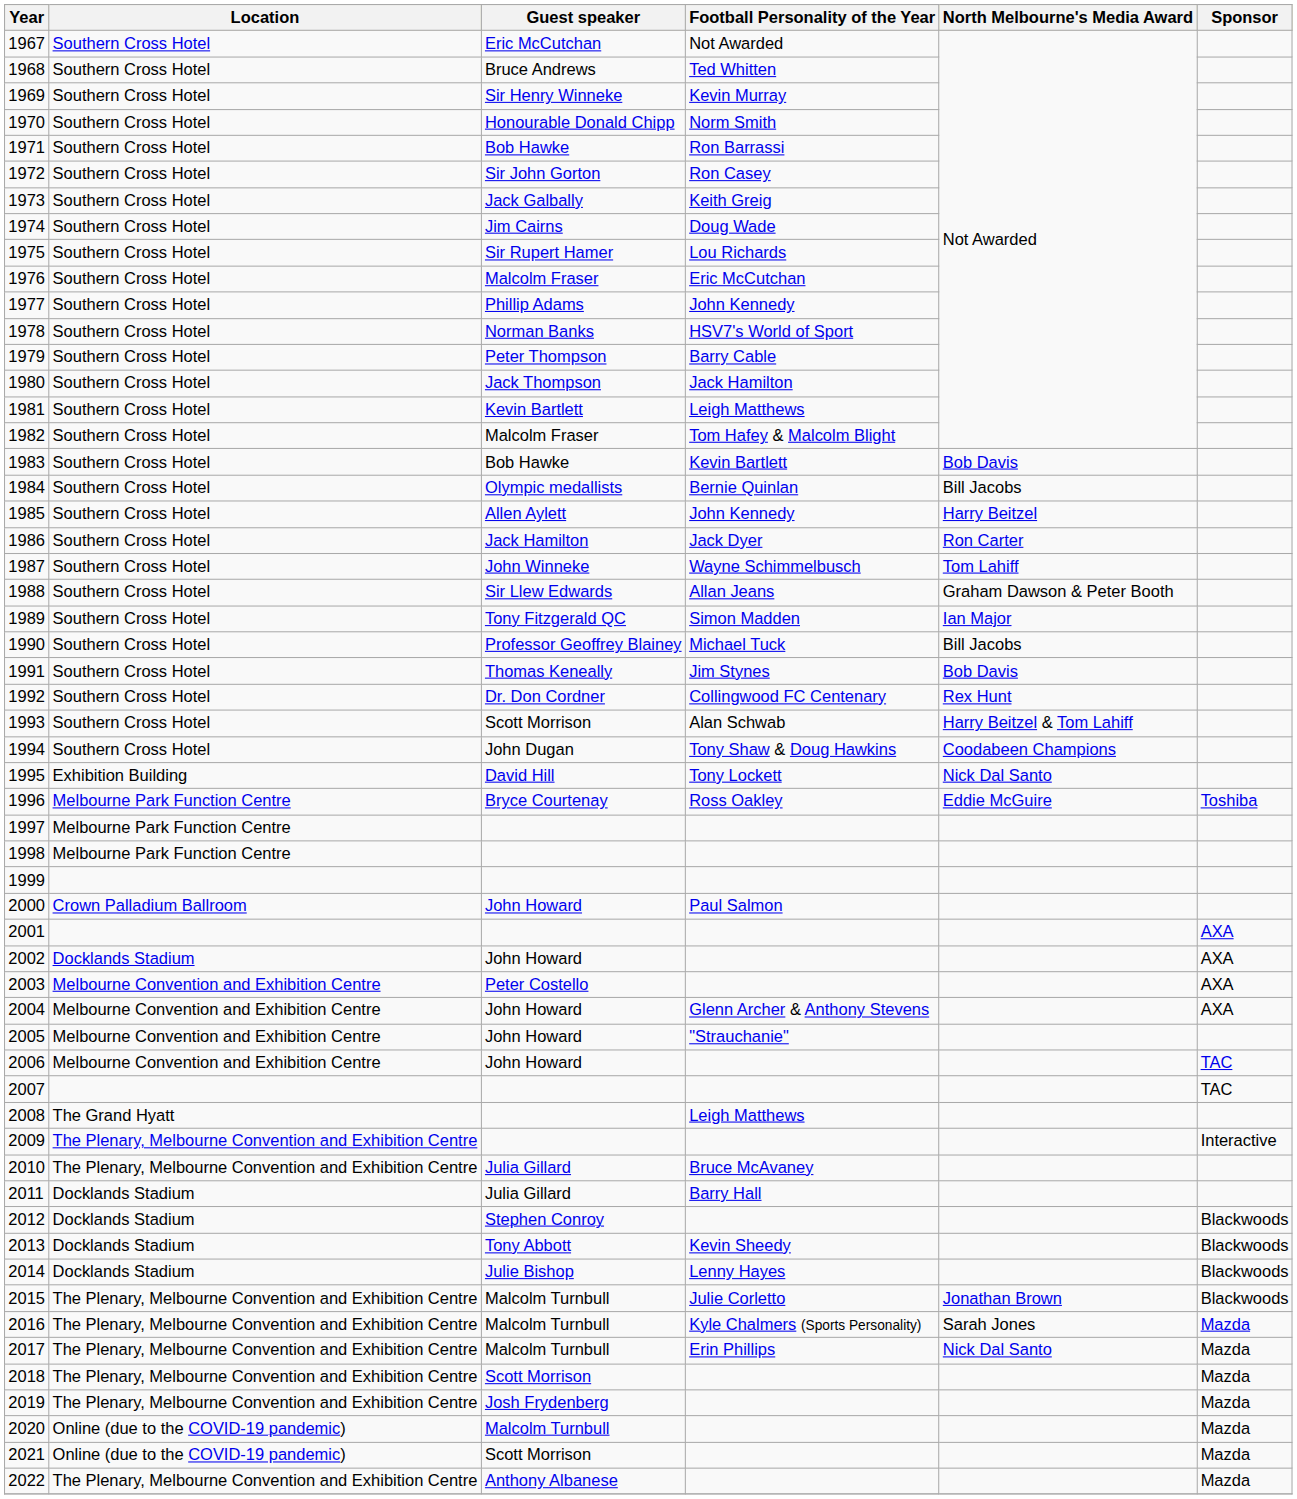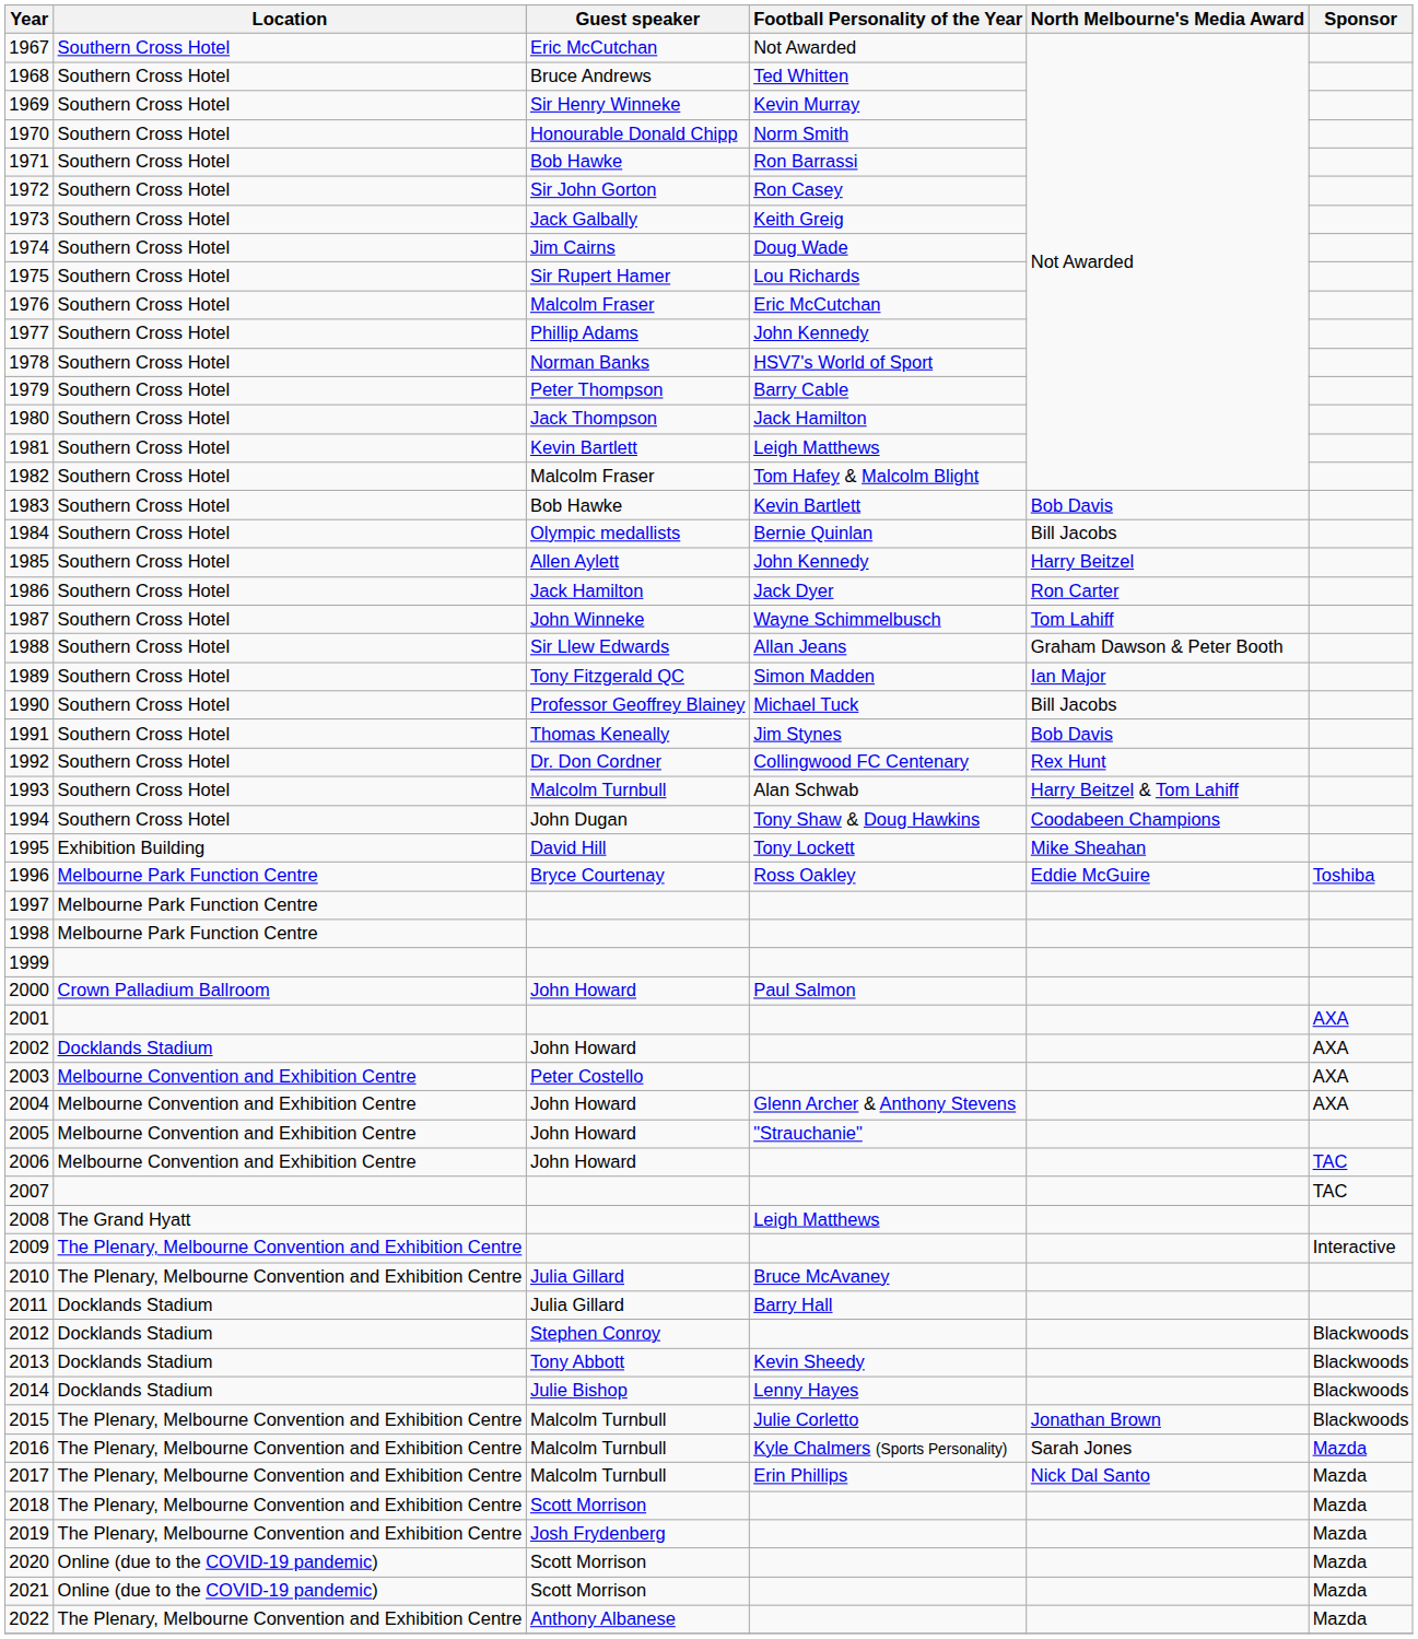 <table class="wikitable">
 <tr style="background:#bdb76b;">
 <th>Year</th>
 <th>Location</th>
 <th>Guest speaker</th>
 <th>Football Personality of the Year</th>
 <th>North Melbourne's Media Award</th>
 <th>Sponsor</th>
 </tr>
 <tr>
 <td>1967</td>
 <td><a href='#'>Southern Cross Hotel</a></td>
 <td><a href='#'>Eric McCutchan</a></td>
 <td>Not Awarded</td>
 <td rowspan=16>Not Awarded</td>
 <td></td>
 </tr>
 <tr>
 <td>1968</td>
 <td>Southern Cross Hotel</td>
 <td>Bruce Andrews</td>
 <td><a href='#'>Ted Whitten</a></td>
 <td></td>
 </tr>
 <tr>
 <td>1969</td>
 <td>Southern Cross Hotel</td>
 <td><a href='#'>Sir Henry Winneke</a></td>
 <td><a href='#'>Kevin Murray</a></td>
 <td></td>
 </tr>
 <tr>
 <td>1970</td>
 <td>Southern Cross Hotel</td>
 <td><a href='#'>Honourable Donald Chipp</a></td>
 <td><a href='#'>Norm Smith</a></td>
 <td></td>
 </tr>
 <tr>
 <td>1971</td>
 <td>Southern Cross Hotel</td>
 <td><a href='#'>Bob Hawke</a></td>
 <td><a href='#'>Ron Barrassi</a></td>
 <td></td>
 </tr>
 <tr>
 <td>1972</td>
 <td>Southern Cross Hotel</td>
 <td><a href='#'>Sir John Gorton</a></td>
 <td><a href='#'>Ron Casey</a></td>
 <td></td>
 </tr>
 <tr>
 <td>1973</td>
 <td>Southern Cross Hotel</td>
 <td><a href='#'>Jack Galbally</a></td>
 <td><a href='#'>Keith Greig</a></td>
 <td></td>
 </tr>
 <tr>
 <td>1974</td>
 <td>Southern Cross Hotel</td>
 <td><a href='#'>Jim Cairns</a></td>
 <td><a href='#'>Doug Wade</a></td>
 <td></td>
 </tr>
 <tr>
 <td>1975</td>
 <td>Southern Cross Hotel</td>
 <td><a href='#'>Sir Rupert Hamer</a></td>
 <td><a href='#'>Lou Richards</a></td>
 <td></td>
 </tr>
 <tr>
 <td>1976</td>
 <td>Southern Cross Hotel</td>
 <td><a href='#'>Malcolm Fraser</a></td>
 <td><a href='#'>Eric McCutchan</a></td>
 <td></td>
 </tr>
 <tr>
 <td>1977</td>
 <td>Southern Cross Hotel</td>
 <td><a href='#'>Phillip Adams</a></td>
 <td><a href='#'>John Kennedy</a></td>
 <td></td>
 </tr>
 <tr>
 <td>1978</td>
 <td>Southern Cross Hotel</td>
 <td><a href='#'>Norman Banks</a></td>
 <td><a href='#'>HSV7's World of Sport</a></td>
 <td></td>
 </tr>
 <tr>
 <td>1979</td>
 <td>Southern Cross Hotel</td>
 <td><a href='#'>Peter Thompson</a></td>
 <td><a href='#'>Barry Cable</a></td>
 <td></td>
 </tr>
 <tr>
 <td>1980</td>
 <td>Southern Cross Hotel</td>
 <td><a href='#'>Jack Thompson</a></td>
 <td><a href='#'>Jack Hamilton</a></td>
 <td></td>
 </tr>
 <tr>
 <td>1981</td>
 <td>Southern Cross Hotel</td>
 <td><a href='#'>Kevin Bartlett</a></td>
 <td><a href='#'>Leigh Matthews</a></td>
 <td></td>
 </tr>
 <tr>
 <td>1982</td>
 <td>Southern Cross Hotel</td>
 <td>Malcolm Fraser</td>
 <td><a href='#'>Tom Hafey</a> & <a href='#'>Malcolm Blight</a></td>
 <td></td>
 </tr>
 <tr>
 <td>1983</td>
 <td>Southern Cross Hotel</td>
 <td>Bob Hawke</td>
 <td><a href='#'>Kevin Bartlett</a></td>
 <td><a href='#'>Bob Davis</a></td>
 <td></td>
 </tr>
 <tr>
 <td>1984</td>
 <td>Southern Cross Hotel</td>
 <td><a href='#'>Olympic medallists</a></td>
 <td><a href='#'>Bernie Quinlan</a></td>
 <td>Bill Jacobs</td>
 <td></td>
 </tr>
 <tr>
 <td>1985</td>
 <td>Southern Cross Hotel</td>
 <td><a href='#'>Allen Aylett</a></td>
 <td><a href='#'>John Kennedy</a></td>
 <td><a href='#'>Harry Beitzel</a></td>
 <td></td>
 </tr>
 <tr>
 <td>1986</td>
 <td>Southern Cross Hotel</td>
 <td><a href='#'>Jack Hamilton</a></td>
 <td><a href='#'>Jack Dyer</a></td>
 <td><a href='#'>Ron Carter</a></td>
 <td></td>
 </tr>
 <tr>
 <td>1987</td>
 <td>Southern Cross Hotel</td>
 <td><a href='#'>John Winneke</a></td>
 <td><a href='#'>Wayne Schimmelbusch</a></td>
 <td><a href='#'>Tom Lahiff</a></td>
 <td></td>
 </tr>
 <tr>
 <td>1988</td>
 <td>Southern Cross Hotel</td>
 <td><a href='#'>Sir Llew Edwards</a></td>
 <td><a href='#'>Allan Jeans</a></td>
 <td>Graham Dawson & Peter Booth</td>
 <td></td>
 </tr>
 <tr>
 <td>1989</td>
 <td>Southern Cross Hotel</td>
 <td><a href='#'>Tony Fitzgerald QC</a></td>
 <td><a href='#'>Simon Madden</a></td>
 <td><a href='#'>Ian Major</a></td>
 <td></td>
 </tr>
 <tr>
 <td>1990</td>
 <td>Southern Cross Hotel</td>
 <td><a href='#'>Professor Geoffrey Blainey</a></td>
 <td><a href='#'>Michael Tuck</a></td>
 <td>Bill Jacobs</td>
 <td></td>
 </tr>
 <tr>
 <td>1991</td>
 <td>Southern Cross Hotel</td>
 <td><a href='#'>Thomas Keneally</a></td>
 <td><a href='#'>Jim Stynes</a></td>
 <td><a href='#'>Bob Davis</a></td>
 <td></td>
 </tr>
 <tr>
 <td>1992</td>
 <td>Southern Cross Hotel</td>
 <td><a href='#'>Dr. Don Cordner</a></td>
 <td><a href='#'>Collingwood FC Centenary</a></td>
 <td><a href='#'>Rex Hunt</a></td>
 <td></td>
 </tr>
 <tr>
 <td>1993</td>
 <td>Southern Cross Hotel</td>
-<td>Scott Morrison</td>
+<td><a href='#'>Malcolm Turnbull</a></td>
 <td>Alan Schwab</td>
 <td><a href='#'>Harry Beitzel</a> & <a href='#'>Tom Lahiff</a></td>
 <td></td>
 </tr>
 <tr>
 <td>1994</td>
 <td>Southern Cross Hotel</td>
 <td>John Dugan</td>
 <td><a href='#'>Tony Shaw</a> & <a href='#'>Doug Hawkins</a></td>
 <td><a href='#'>Coodabeen Champions</a></td>
 <td></td>
 </tr>
 <tr>
 <td>1995</td>
 <td>Exhibition Building</td>
 <td><a href='#'>David Hill</a></td>
 <td><a href='#'>Tony Lockett</a></td>
-<td><a href='#'>Nick Dal Santo</a></td>
+<td><a href='#'>Mike Sheahan</a></td>
 <td></td>
 </tr>
 <tr>
 <td>1996</td>
 <td><a href='#'>Melbourne Park Function Centre</a></td>
 <td><a href='#'>Bryce Courtenay</a></td>
 <td><a href='#'>Ross Oakley</a></td>
 <td><a href='#'>Eddie McGuire</a></td>
 <td><a href='#'>Toshiba</a></td>
 </tr>
 <tr>
 <td>1997</td>
 <td>Melbourne Park Function Centre</td>
 <td></td>
 <td></td>
 <td></td>
 <td></td>
 </tr>
 <tr>
 <td>1998</td>
 <td>Melbourne Park Function Centre</td>
 <td></td>
 <td></td>
 <td></td>
 <td></td>
 </tr>
 <tr>
 <td>1999</td>
 <td></td>
 <td></td>
 <td></td>
 <td></td>
 <td></td>
 </tr>
 <tr>
 <td>2000</td>
 <td><a href='#'>Crown Palladium Ballroom</a></td>
 <td><a href='#'>John Howard</a></td>
 <td><a href='#'>Paul Salmon</a></td>
 <td></td>
 <td></td>
 </tr>
 <tr>
 <td>2001</td>
 <td></td>
 <td></td>
 <td></td>
 <td></td>
 <td><a href='#'>AXA</a></td>
 </tr>
 <tr>
 <td>2002</td>
 <td><a href='#'>Docklands Stadium</a></td>
 <td>John Howard</td>
 <td></td>
 <td></td>
 <td>AXA</td>
 </tr>
 <tr>
 <td>2003</td>
 <td><a href='#'>Melbourne Convention and Exhibition Centre</a></td>
 <td><a href='#'>Peter Costello</a></td>
 <td></td>
 <td></td>
 <td>AXA</td>
 </tr>
 <tr>
 <td>2004</td>
 <td>Melbourne Convention and Exhibition Centre</td>
 <td>John Howard</td>
 <td><a href='#'>Glenn Archer</a> & <a href='#'>Anthony Stevens</a></td>
 <td></td>
 <td>AXA</td>
 </tr>
 <tr>
 <td>2005</td>
 <td>Melbourne Convention and Exhibition Centre</td>
 <td>John Howard</td>
 <td><a href='#'>"Strauchanie"</a></td>
 <td></td>
 <td></td>
 </tr>
 <tr>
 <td>2006</td>
 <td>Melbourne Convention and Exhibition Centre</td>
 <td>John Howard</td>
 <td></td>
 <td></td>
 <td><a href='#'>TAC</a></td>
 </tr>
 <tr>
 <td>2007</td>
 <td></td>
 <td></td>
 <td></td>
 <td></td>
 <td>TAC</td>
 </tr>
 <tr>
 <td>2008</td>
 <td>The Grand Hyatt</td>
 <td></td>
 <td><a href='#'>Leigh Matthews</a></td>
 <td></td>
 <td></td>
 </tr>
 <tr>
 <td>2009</td>
 <td><a href='#'>The Plenary, Melbourne Convention and Exhibition Centre</a></td>
 <td></td>
 <td></td>
 <td></td>
 <td>Interactive</td>
 </tr>
 <tr>
 <td>2010</td>
 <td>The Plenary, Melbourne Convention and Exhibition Centre</td>
 <td><a href='#'>Julia Gillard</a></td>
 <td><a href='#'>Bruce McAvaney</a></td>
 <td></td>
 <td></td>
 </tr>
 <tr>
 <td>2011</td>
 <td>Docklands Stadium</td>
 <td>Julia Gillard</td>
 <td><a href='#'>Barry Hall</a></td>
 <td></td>
 <td></td>
 </tr>
 <tr>
 <td>2012</td>
 <td>Docklands Stadium</td>
 <td><a href='#'>Stephen Conroy</a></td>
 <td></td>
 <td></td>
 <td>Blackwoods</td>
 </tr>
 <tr>
 <td>2013</td>
 <td>Docklands Stadium</td>
 <td><a href='#'>Tony Abbott</a></td>
 <td><a href='#'>Kevin Sheedy</a></td>
 <td></td>
 <td>Blackwoods</td>
 </tr>
 <tr>
 <td>2014</td>
 <td>Docklands Stadium</td>
 <td><a href='#'>Julie Bishop</a></td>
 <td><a href='#'>Lenny Hayes</a></td>
 <td></td>
 <td>Blackwoods</td>
 </tr>
 <tr>
 <td>2015 </td>
 <td>The Plenary, Melbourne Convention and Exhibition Centre</td>
 <td>Malcolm Turnbull</td>
 <td><a href='#'>Julie Corletto</a></td>
 <td><a href='#'>Jonathan Brown</a></td>
 <td>Blackwoods</td>
 </tr>
 <tr>
 <td>2016</td>
 <td>The Plenary, Melbourne Convention and Exhibition Centre</td>
 <td>Malcolm Turnbull</td>
 <td><a href='#'>Kyle Chalmers</a> <small>(Sports Personality)</small></td>
 <td>Sarah Jones</td>
 <td><a href='#'>Mazda</a></td>
 </tr>
 <tr>
 <td>2017 </td>
 <td>The Plenary, Melbourne Convention and Exhibition Centre</td>
 <td>Malcolm Turnbull</td>
 <td><a href='#'>Erin Phillips</a></td>
 <td><a href='#'>Nick Dal Santo</a></td>
 <td>Mazda</td>
 </tr>
 <tr>
 <td>2018 </td>
 <td>The Plenary, Melbourne Convention and Exhibition Centre</td>
 <td><a href='#'>Scott Morrison</a></td>
 <td></td>
 <td></td>
 <td>Mazda</td>
 </tr>
 <tr>
 <td>2019 </td>
 <td>The Plenary, Melbourne Convention and Exhibition Centre</td>
 <td><a href='#'>Josh Frydenberg</a></td>
 <td></td>
 <td></td>
 <td>Mazda</td>
 </tr>
 <tr>
 <td>2020 </td>
 <td>Online (due to the <a href='#'>COVID-19 pandemic</a>)</td>
-<td><a href='#'>Malcolm Turnbull</a></td>
+<td>Scott Morrison</td>
 <td></td>
 <td></td>
 <td>Mazda</td>
 </tr>
 <tr>
 <td>2021 </td>
 <td>Online (due to the <a href='#'>COVID-19 pandemic</a>)</td>
 <td>Scott Morrison</td>
 <td></td>
 <td></td>
 <td>Mazda</td>
 </tr>
 <tr>
 <td>2022 </td>
 <td>The Plenary, Melbourne Convention and Exhibition Centre</td>
 <td><a href='#'>Anthony Albanese</a></td>
 <td></td>
 <td></td>
 <td>Mazda</td>
 </tr>
 <tr>
 </tr>
 </table>
